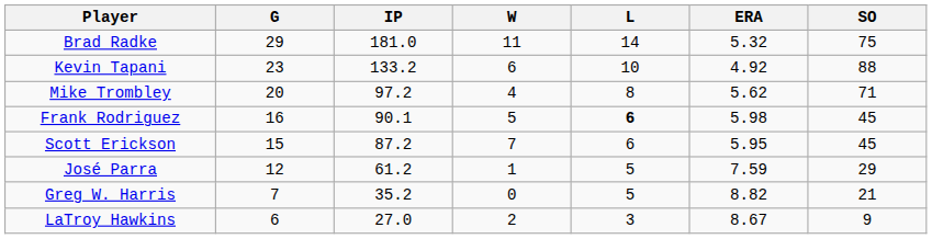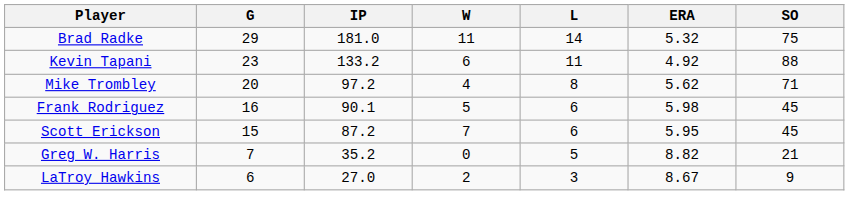 <table class="wikitable sortable">
 <tr>
 <th bgcolor="#DDDDFF" width="16%">Player</th>
 <th bgcolor="#DDDDFF" width="9%">G</th>
 <th bgcolor="#DDDDFF" width="9%">IP</th>
 <th bgcolor="#DDDDFF" width="9%">W</th>
 <th bgcolor="#DDDDFF" width="9%">L</th>
 <th bgcolor="#DDDDFF" width="9%">ERA</th>
 <th bgcolor="#DDDDFF" width="9%">SO</th>
 </tr>
 <tr align=center>
 <td><a href='#'>Brad Radke</a></td>
 <td>29</td>
 <td>181.0</td>
 <td>11</td>
 <td>14</td>
 <td>5.32</td>
 <td>75</td>
 </tr>
 <tr align=center>
 <td><a href='#'>Kevin Tapani</a></td>
 <td>23</td>
 <td>133.2</td>
 <td>6</td>
-<td>10</td>
+<td>11</td>
 <td>4.92</td>
 <td>88</td>
 </tr>
 <tr align=center>
 <td><a href='#'>Mike Trombley</a></td>
 <td>20</td>
 <td>97.2</td>
 <td>4</td>
 <td>8</td>
 <td>5.62</td>
 <td>71</td>
 </tr>
 <tr align=center>
 <td><a href='#'>Frank Rodriguez</a></td>
 <td>16</td>
 <td>90.1</td>
 <td>5</td>
-<td><strong>6</strong></td>
+<td>6</td>
 <td>5.98</td>
 <td>45</td>
 </tr>
 <tr align=center>
 <td><a href='#'>Scott Erickson</a></td>
 <td>15</td>
 <td>87.2</td>
 <td>7</td>
 <td>6</td>
 <td>5.95</td>
 <td>45</td>
-</tr>
-<tr align=center>
-<td><a href='#'>José Parra</a></td>
-<td>12</td>
-<td>61.2</td>
-<td>1</td>
-<td>5</td>
-<td>7.59</td>
-<td>29</td>
 </tr>
 <tr align=center>
 <td><a href='#'>Greg W. Harris</a></td>
 <td>7</td>
 <td>35.2</td>
 <td>0</td>
 <td>5</td>
 <td>8.82</td>
 <td>21</td>
 </tr>
 <tr align=center>
 <td><a href='#'>LaTroy Hawkins</a></td>
 <td>6</td>
 <td>27.0</td>
 <td>2</td>
 <td>3</td>
 <td>8.67</td>
 <td>9</td>
 </tr>
 </table>
